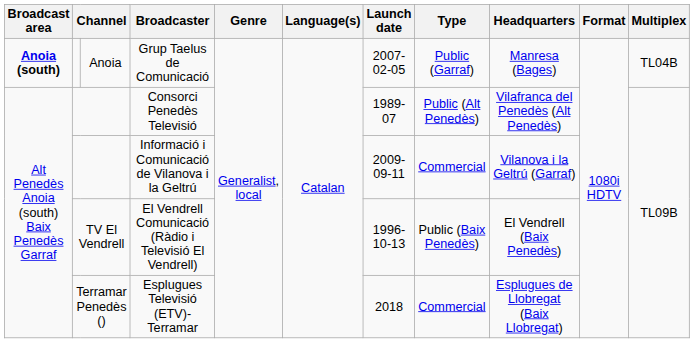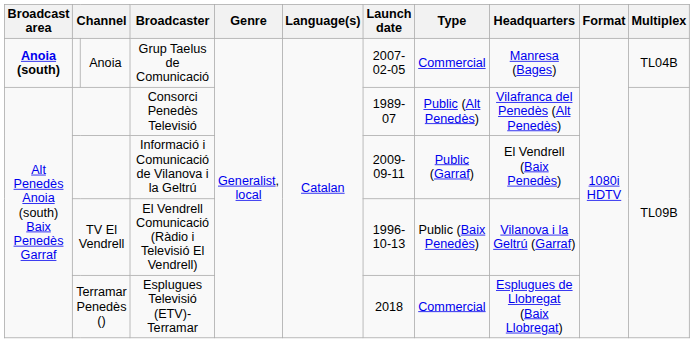 <table class="wikitable toccolours" border="1" cellpadding="3" style="border-collapse:collapse; text-align:center">
 <tr>
 <th>Broadcast area</th>
 <th colspan="2"><strong>Channel</strong></th>
 <th>Broadcaster</th>
 <th>Genre</th>
 <th>Language(s)</th>
 <th>Launch date</th>
 <th>Type</th>
 <th>Headquarters</th>
 <th>Format</th>
 <th>Multiplex</th>
 </tr>
 <tr>
 <td><strong><a href='#'>Anoia</a> (south)</strong></td>
 <td></td>
 <td> Anoia</td>
 <td>Grup Taelus de Comunicació</td>
 <td rowspan="5"><a href='#'>Generalist</a>, <a href='#'>local</a></td>
 <td rowspan="5"><a href='#'>Catalan</a></td>
 <td>2007-02-05</td>
-<td><a href='#'>Public</a> (<a href='#'>Garraf</a>)</td>
+<td><a href='#'>Commercial</a></td>
 <td><a href='#'>Manresa</a> (<a href='#'>Bages</a>)</td>
 <td rowspan="5"><a href='#'>1080i</a> <a href='#'>HDTV</a></td>
 <td>TL04B</td>
 </tr>
 <tr>
 <td rowspan="4"><a href='#'>Alt Penedès</a><br><a href='#'>Anoia</a> (south)<br><a href='#'>Baix Penedès</a><br><a href='#'>Garraf</a></td>
 <td colspan="2"></td>
 <td>Consorci Penedès Televisió</td>
 <td>1989-07</td>
 <td><a href='#'>Public</a> (<a href='#'>Alt Penedès</a>)</td>
 <td><a href='#'>Vilafranca del Penedès</a> (<a href='#'>Alt Penedès</a>)</td>
 <td rowspan="4">TL09B</td>
 </tr>
 <tr>
 <td colspan="2"></td>
 <td>Informació i Comunicació de Vilanova i la Geltrú</td>
 <td>2009-09-11</td>
-<td><a href='#'>Commercial</a></td>
-<td><a href='#'>Vilanova i la Geltrú</a> (<a href='#'>Garraf</a>)</td>
+<td><a href='#'>Public</a> (<a href='#'>Garraf</a>)</td>
+<td>El Vendrell (<a href='#'>Baix Penedès</a>)</td>
 </tr>
 <tr>
 <td colspan="2">TV El Vendrell</td>
 <td>El Vendrell Comunicació (Ràdio i Televisió El Vendrell)</td>
 <td>1996-10-13</td>
 <td>Public (<a href='#'>Baix Penedès</a>)</td>
-<td>El Vendrell (<a href='#'>Baix Penedès</a>)</td>
+<td><a href='#'>Vilanova i la Geltrú</a> (<a href='#'>Garraf</a>)</td>
 </tr>
 <tr>
 <td colspan="2">Terramar Penedès ()</td>
 <td>Esplugues Televisió (ETV)-Terramar</td>
 <td>2018</td>
 <td><a href='#'>Commercial</a></td>
 <td><a href='#'>Esplugues de Llobregat</a> (<a href='#'>Baix Llobregat</a>)</td>
 </tr>
 </table>
